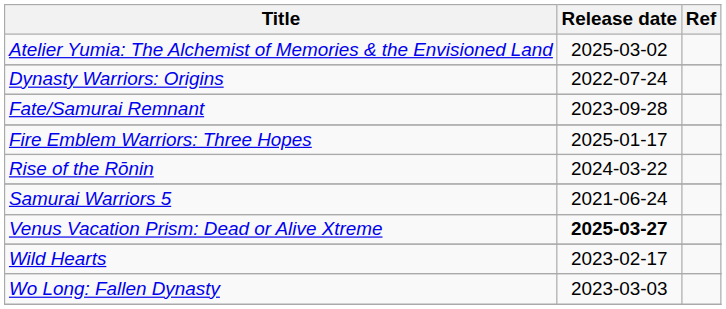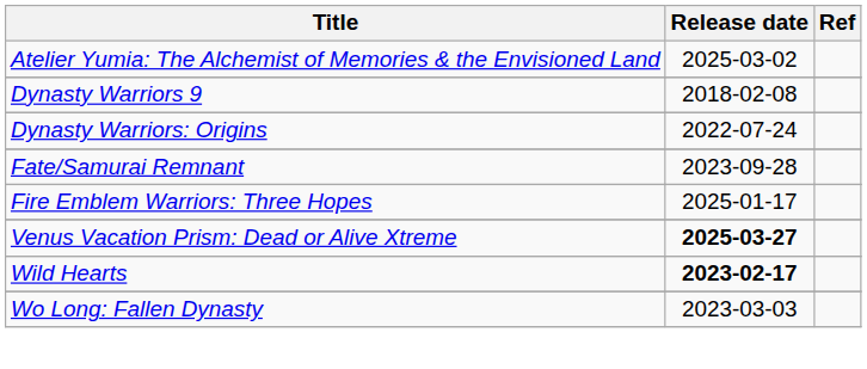 <table class="wikitable sortable">
 <tr>
 <th>Title</th>
 <th>Release date</th>
 <th class="unsortable">Ref</th>
 </tr>
 <tr>
 <td><em><a href='#'>Atelier Yumia: The Alchemist of Memories & the Envisioned Land</a></em></td>
 <td align="center">2025-03-02</td>
 <td align="center"></td>
 </tr>
 <tr>
+</tr>
+<tr>
+<td><em><a href='#'>Dynasty Warriors 9</a></em></td>
+<td align="center">2018-02-08</td>
+<td align="center"></td>
 </tr>
 <tr>
 </tr>
 <tr>
 <td><em><a href='#'>Dynasty Warriors: Origins</a></em></td>
 <td align="center">2022-07-24</td>
 <td align="center"></td>
 </tr>
 <tr>
 </tr>
 <tr>
 <td><em><a href='#'>Fate/Samurai Remnant</a></em></td>
 <td align="center">2023-09-28</td>
 <td align="center"></td>
 </tr>
 <tr>
 </tr>
 <tr>
 <td><em><a href='#'>Fire Emblem Warriors: Three Hopes</a></em></td>
 <td align="center">2025-01-17</td>
 <td align="center"></td>
 </tr>
 <tr>
 </tr>
 <tr>
-<td><em><a href='#'>Rise of the Rōnin</a></em></td>
-<td align="center">2024-03-22</td>
-<td align="center"></td>
-</tr>
-<tr>
-</tr>
-<tr>
-<td><em><a href='#'>Samurai Warriors 5</a></em></td>
-<td align="center">2021-06-24</td>
-<td align="center"></td>
 </tr>
 <tr>
 </tr>
 <tr>
 <td><em><a href='#'>Venus Vacation Prism: Dead or Alive Xtreme</a></em></td>
 <td align="center"><strong>2025-03-27</strong></td>
 <td align="center"></td>
 </tr>
 <tr>
 </tr>
 <tr>
 <td><em><a href='#'>Wild Hearts</a></em></td>
-<td align="center">2023-02-17</td>
+<td align="center"><strong>2023-02-17</strong></td>
 <td align="center"></td>
 </tr>
 <tr>
 </tr>
 <tr>
 <td><em><a href='#'>Wo Long: Fallen Dynasty</a></em></td>
 <td align="center">2023-03-03</td>
 <td align="center"></td>
 </tr>
 <tr>
 </tr>
 </table>
